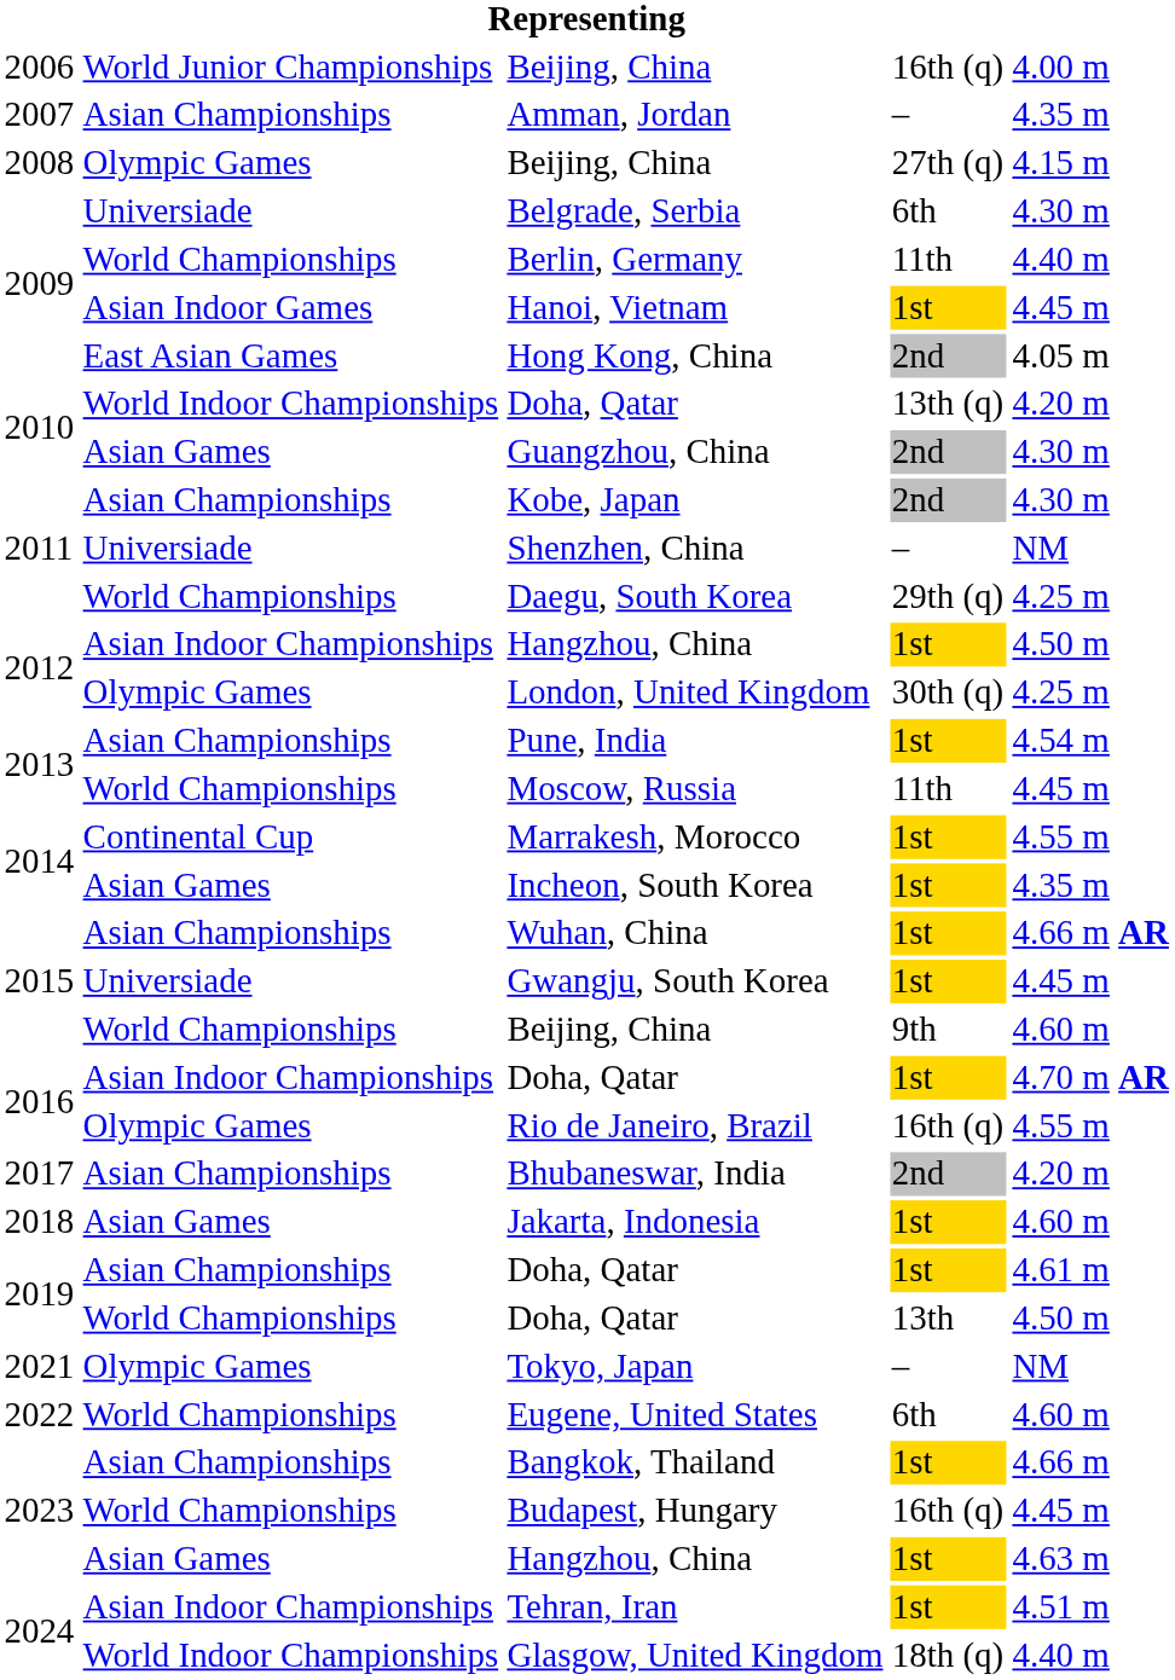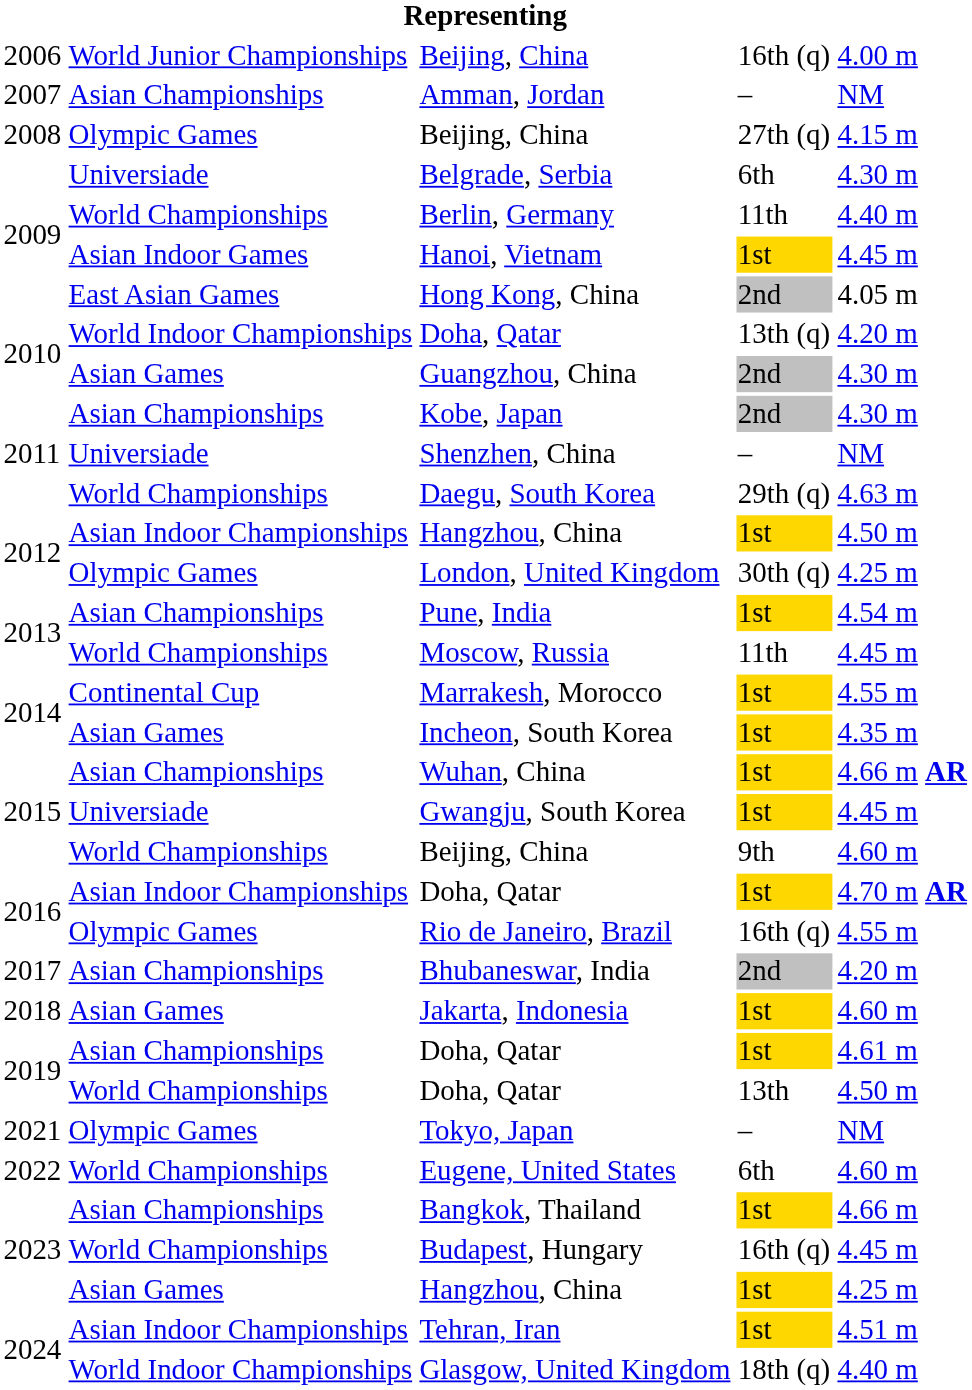 <table>
 <tr>
 <th colspan=6>Representing </th>
 </tr>
 <tr>
 <td>2006</td>
 <td><a href='#'>World Junior Championships</a></td>
 <td><a href='#'>Beijing</a>, <a href='#'>China</a></td>
 <td>16th (q)</td>
 <td><a href='#'>4.00 m</a></td>
 </tr>
 <tr>
 <td>2007</td>
 <td><a href='#'>Asian Championships</a></td>
 <td><a href='#'>Amman</a>, <a href='#'>Jordan</a></td>
 <td>–</td>
-<td><a href='#'>4.35 m</a></td>
+<td><a href='#'>NM</a></td>
 </tr>
 <tr>
 <td>2008</td>
 <td><a href='#'>Olympic Games</a></td>
 <td>Beijing, China</td>
 <td>27th (q)</td>
 <td><a href='#'>4.15 m</a></td>
 </tr>
 <tr>
 <td rowspan=4>2009</td>
 <td><a href='#'>Universiade</a></td>
 <td><a href='#'>Belgrade</a>, <a href='#'>Serbia</a></td>
 <td>6th</td>
 <td><a href='#'>4.30 m</a></td>
 </tr>
 <tr>
 <td><a href='#'>World Championships</a></td>
 <td><a href='#'>Berlin</a>, <a href='#'>Germany</a></td>
 <td>11th</td>
 <td><a href='#'>4.40 m</a></td>
 </tr>
 <tr>
 <td><a href='#'>Asian Indoor Games</a></td>
 <td><a href='#'>Hanoi</a>, <a href='#'>Vietnam</a></td>
 <td bgcolor=gold>1st</td>
 <td><a href='#'>4.45 m</a></td>
 </tr>
 <tr>
 <td><a href='#'>East Asian Games</a></td>
 <td><a href='#'>Hong Kong</a>, China</td>
 <td bgcolor=silver>2nd</td>
 <td>4.05 m</td>
 </tr>
 <tr>
 <td rowspan=2>2010</td>
 <td><a href='#'>World Indoor Championships</a></td>
 <td><a href='#'>Doha</a>, <a href='#'>Qatar</a></td>
 <td>13th (q)</td>
 <td><a href='#'>4.20 m</a></td>
 </tr>
 <tr>
 <td><a href='#'>Asian Games</a></td>
 <td><a href='#'>Guangzhou</a>, China</td>
 <td bgcolor=silver>2nd</td>
 <td><a href='#'>4.30 m</a></td>
 </tr>
 <tr>
 <td rowspan=3>2011</td>
 <td><a href='#'>Asian Championships</a></td>
 <td><a href='#'>Kobe</a>, <a href='#'>Japan</a></td>
 <td bgcolor=silver>2nd</td>
 <td><a href='#'>4.30 m</a></td>
 </tr>
 <tr>
 <td><a href='#'>Universiade</a></td>
 <td><a href='#'>Shenzhen</a>, China</td>
 <td>–</td>
 <td><a href='#'>NM</a></td>
 </tr>
 <tr>
 <td><a href='#'>World Championships</a></td>
 <td><a href='#'>Daegu</a>, <a href='#'>South Korea</a></td>
 <td>29th (q)</td>
-<td><a href='#'>4.25 m</a></td>
+<td><a href='#'>4.63 m</a></td>
 </tr>
 <tr>
 <td rowspan=2>2012</td>
 <td><a href='#'>Asian Indoor Championships</a></td>
 <td><a href='#'>Hangzhou</a>, China</td>
 <td bgcolor=gold>1st</td>
 <td><a href='#'>4.50 m</a></td>
 </tr>
 <tr>
 <td><a href='#'>Olympic Games</a></td>
 <td><a href='#'>London</a>, <a href='#'>United Kingdom</a></td>
 <td>30th (q)</td>
 <td><a href='#'>4.25 m</a></td>
 </tr>
 <tr>
 <td rowspan=2>2013</td>
 <td><a href='#'>Asian Championships</a></td>
 <td><a href='#'>Pune</a>, <a href='#'>India</a></td>
 <td bgcolor=gold>1st</td>
 <td><a href='#'>4.54 m</a></td>
 </tr>
 <tr>
 <td><a href='#'>World Championships</a></td>
 <td><a href='#'>Moscow</a>, <a href='#'>Russia</a></td>
 <td>11th</td>
 <td><a href='#'>4.45 m</a></td>
 </tr>
 <tr>
 <td rowspan=2>2014</td>
 <td><a href='#'>Continental Cup</a></td>
 <td><a href='#'>Marrakesh</a>, Morocco</td>
 <td bgcolor=gold>1st</td>
 <td><a href='#'>4.55 m</a></td>
 </tr>
 <tr>
 <td><a href='#'>Asian Games</a></td>
 <td><a href='#'>Incheon</a>, South Korea</td>
 <td bgcolor=gold>1st</td>
 <td><a href='#'>4.35 m</a></td>
 </tr>
 <tr>
 <td rowspan=3>2015</td>
 <td><a href='#'>Asian Championships</a></td>
 <td><a href='#'>Wuhan</a>, China</td>
 <td bgcolor=gold>1st</td>
 <td><a href='#'>4.66 m</a> <strong><a href='#'>AR</a></strong></td>
 </tr>
 <tr>
 <td><a href='#'>Universiade</a></td>
 <td><a href='#'>Gwangju</a>, South Korea</td>
 <td bgcolor=gold>1st</td>
 <td><a href='#'>4.45 m</a></td>
 </tr>
 <tr>
 <td><a href='#'>World Championships</a></td>
 <td>Beijing, China</td>
 <td>9th</td>
 <td><a href='#'>4.60 m</a></td>
 </tr>
 <tr>
 <td rowspan=2>2016</td>
 <td><a href='#'>Asian Indoor Championships</a></td>
 <td>Doha, Qatar</td>
 <td bgcolor=gold>1st</td>
 <td><a href='#'>4.70 m</a> <strong><a href='#'>AR</a></strong></td>
 </tr>
 <tr>
 <td><a href='#'>Olympic Games</a></td>
 <td><a href='#'>Rio de Janeiro</a>, <a href='#'>Brazil</a></td>
 <td>16th (q)</td>
 <td><a href='#'>4.55 m</a></td>
 </tr>
 <tr>
 <td>2017</td>
 <td><a href='#'>Asian Championships</a></td>
 <td><a href='#'>Bhubaneswar</a>, India</td>
 <td bgcolor=silver>2nd</td>
 <td><a href='#'>4.20 m</a></td>
 </tr>
 <tr>
 <td>2018</td>
 <td><a href='#'>Asian Games</a></td>
 <td><a href='#'>Jakarta</a>, <a href='#'>Indonesia</a></td>
 <td bgcolor=gold>1st</td>
 <td><a href='#'>4.60 m</a></td>
 </tr>
 <tr>
 <td rowspan=2>2019</td>
 <td><a href='#'>Asian Championships</a></td>
 <td>Doha, Qatar</td>
 <td bgcolor=gold>1st</td>
 <td><a href='#'>4.61 m</a></td>
 </tr>
 <tr>
 <td><a href='#'>World Championships</a></td>
 <td>Doha, Qatar</td>
 <td>13th</td>
 <td><a href='#'>4.50 m</a></td>
 </tr>
 <tr>
 <td>2021</td>
 <td><a href='#'>Olympic Games</a></td>
 <td><a href='#'>Tokyo, Japan</a></td>
 <td>–</td>
 <td><a href='#'>NM</a></td>
 </tr>
 <tr>
 <td>2022</td>
 <td><a href='#'>World Championships</a></td>
 <td><a href='#'>Eugene, United States</a></td>
 <td>6th</td>
 <td><a href='#'>4.60 m</a></td>
 </tr>
 <tr>
 <td ROWSPAN=3>2023</td>
 <td><a href='#'>Asian Championships</a></td>
 <td><a href='#'>Bangkok</a>, Thailand</td>
 <td bgcolor=gold>1st</td>
 <td><a href='#'>4.66 m</a></td>
 </tr>
 <tr>
 <td><a href='#'>World Championships</a></td>
 <td><a href='#'>Budapest</a>, Hungary</td>
 <td>16th (q)</td>
 <td><a href='#'>4.45 m</a></td>
 </tr>
 <tr>
 <td><a href='#'>Asian Games</a></td>
 <td><a href='#'>Hangzhou</a>, China</td>
 <td bgcolor=gold>1st</td>
-<td><a href='#'>4.63 m</a></td>
+<td><a href='#'>4.25 m</a></td>
 </tr>
 <tr>
 <td rowspan=2>2024</td>
 <td><a href='#'>Asian Indoor Championships</a></td>
 <td><a href='#'>Tehran, Iran</a></td>
 <td bgcolor=gold>1st</td>
 <td><a href='#'>4.51 m</a></td>
 </tr>
 <tr>
 <td><a href='#'>World Indoor Championships</a></td>
 <td><a href='#'>Glasgow, United Kingdom</a></td>
 <td>18th (q)</td>
 <td><a href='#'>4.40 m</a></td>
 </tr>
 </table>
